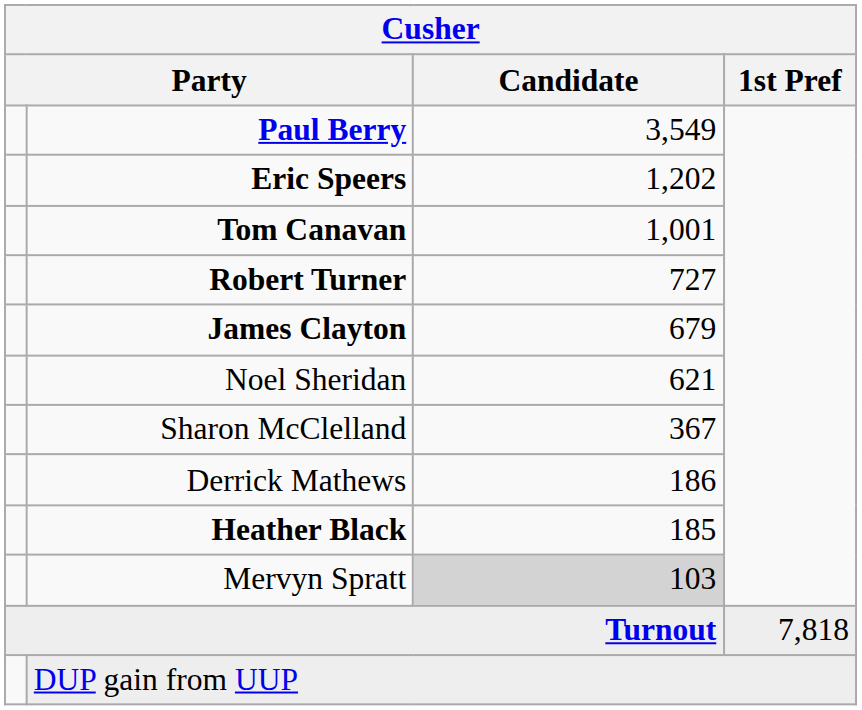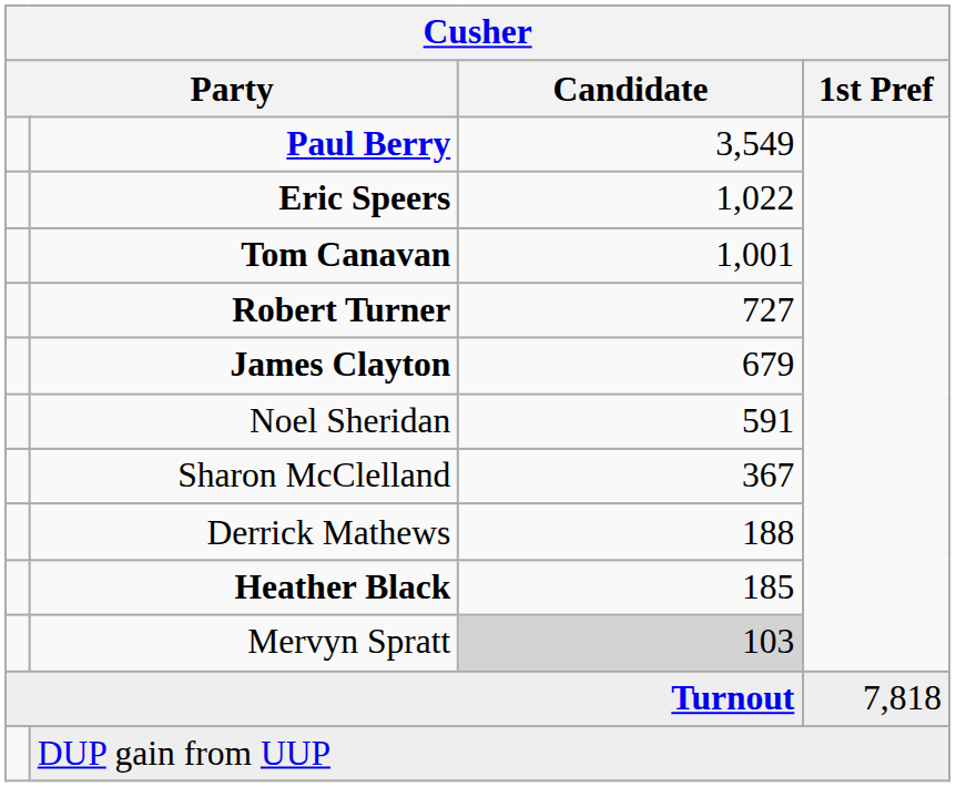 <table class="wikitable">
 <tr>
 <th colspan="4" align="center"><a href='#'>Cusher</a></th>
 </tr>
 <tr>
 <th colspan="2" align="center" width=200>Party</th>
 <th width=150>Candidate</th>
 <th width=60>1st Pref</th>
 </tr>
 <tr>
 <td></td>
 <td align="right"><strong><a href='#'>Paul Berry</a></strong></td>
 <td align="right">3,549</td>
 </tr>
 <tr>
 <td></td>
 <td align="right"><strong>Eric Speers</strong></td>
-<td align="right">1,202</td>
+<td align="right">1,022</td>
 </tr>
 <tr>
 <td></td>
 <td align="right"><strong>Tom Canavan</strong></td>
 <td align="right">1,001</td>
 </tr>
 <tr>
 <td></td>
 <td align="right"><strong>Robert Turner</strong></td>
 <td align="right">727</td>
 </tr>
 <tr>
 <td></td>
 <td align="right"><strong>James Clayton</strong></td>
 <td align="right">679</td>
 </tr>
 <tr>
 <td></td>
 <td align="right">Noel Sheridan</td>
-<td align="right">621</td>
+<td align="right">591</td>
 </tr>
 <tr>
 <td></td>
 <td align="right">Sharon McClelland</td>
 <td align="right">367</td>
 </tr>
 <tr>
 <td></td>
 <td align="right">Derrick Mathews</td>
-<td align="right">186</td>
+<td align="right">188</td>
 </tr>
 <tr>
 <td></td>
 <td align="right"><strong>Heather Black</strong></td>
 <td align="right">185</td>
 </tr>
 <tr>
 <td></td>
 <td align="right">Mervyn Spratt</td>
 <td align="right" style="background: lightgrey;">103</td>
 </tr>
 <tr bgcolor="EEEEEE">
 <td colspan=3 align="right"><strong><a href='#'>Turnout</a></strong></td>
 <td align="right">7,818</td>
 </tr>
 <tr>
 <td bgcolor=></td>
 <td colspan=3 bgcolor="EEEEEE"><a href='#'>DUP</a> gain from <a href='#'>UUP</a></td>
 </tr>
 </table>
